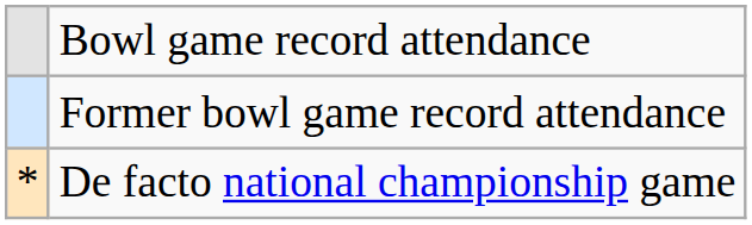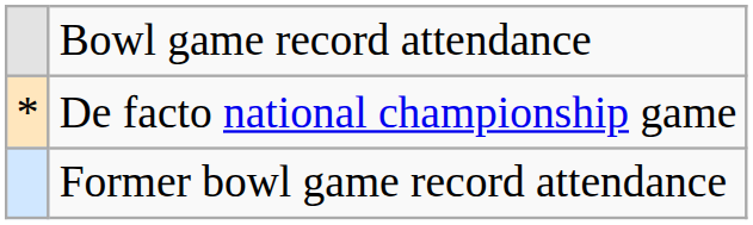 <table class="wikitable">
 <tr>
 <td style="text-align:center; background:#e3e3e3;"></td>
 <td>Bowl game record attendance</td>
 </tr>
 <tr>
+<td style="text-align:center; background:#ffe6bd;">*</td>
+<td>De facto <a href='#'>national championship</a> game</td>
+</tr>
+<tr>
 <td style="text-align:center; background:#d0e7ff;"></td>
 <td>Former bowl game record attendance</td>
 </tr>
-<tr>
-<td style="text-align:center; background:#ffe6bd;">*</td>
-<td>De facto <a href='#'>national championship</a> game</td>
-</tr>
 </table>
